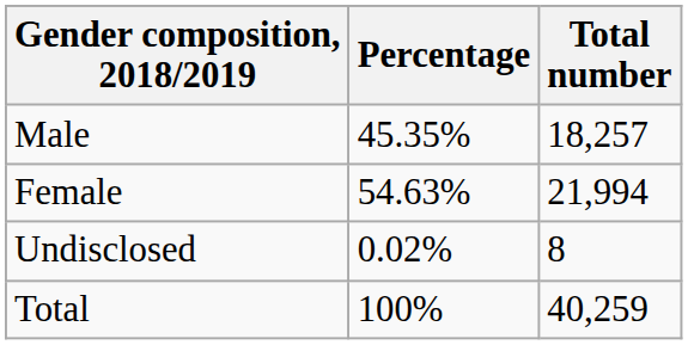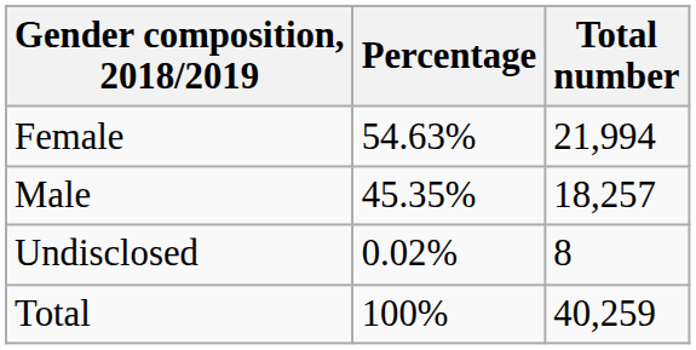 <table class="wikitable sortable">
 <tr>
 <th>Gender composition,<br>2018/2019</th>
 <th>Percentage</th>
 <th>Total<br>number</th>
 </tr>
 <tr>
+<td>Female</td>
+<td>54.63%</td>
+<td>21,994</td>
+</tr>
+<tr>
 <td>Male</td>
 <td>45.35%</td>
 <td>18,257</td>
-</tr>
-<tr>
-<td>Female</td>
-<td>54.63%</td>
-<td>21,994</td>
 </tr>
 <tr>
 <td>Undisclosed</td>
 <td>0.02%</td>
 <td>8</td>
 </tr>
 <tr>
 <td>Total</td>
 <td>100%</td>
 <td>40,259</td>
 </tr>
 </table>
